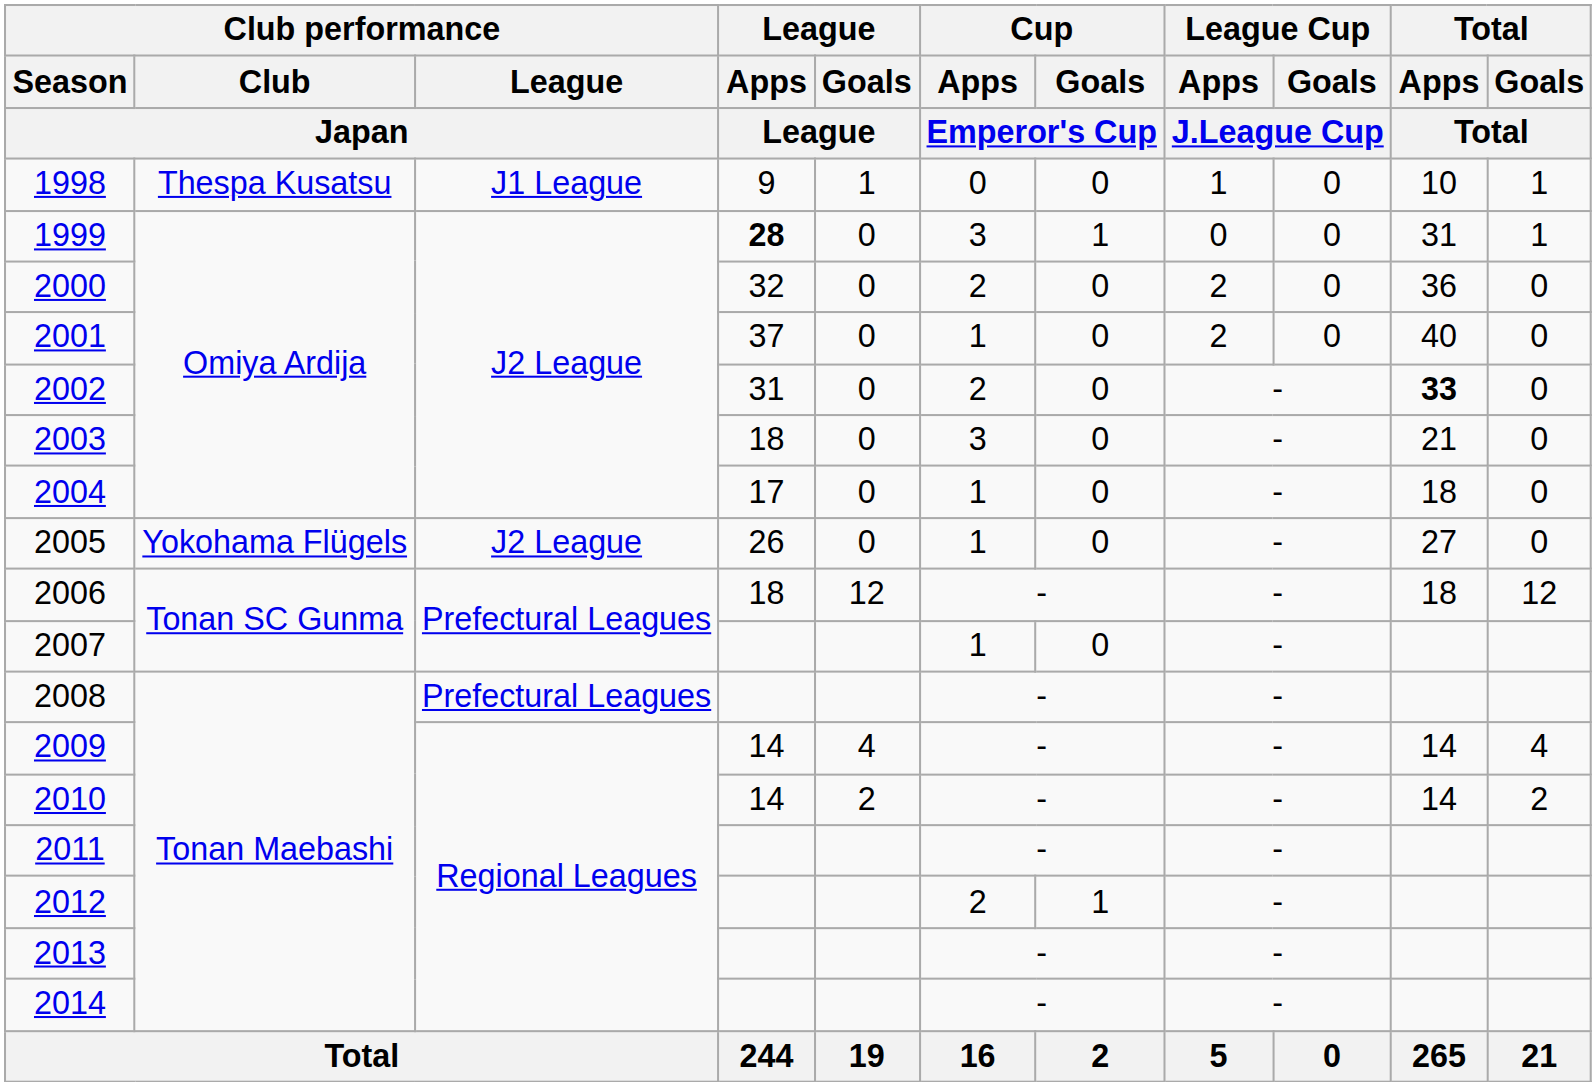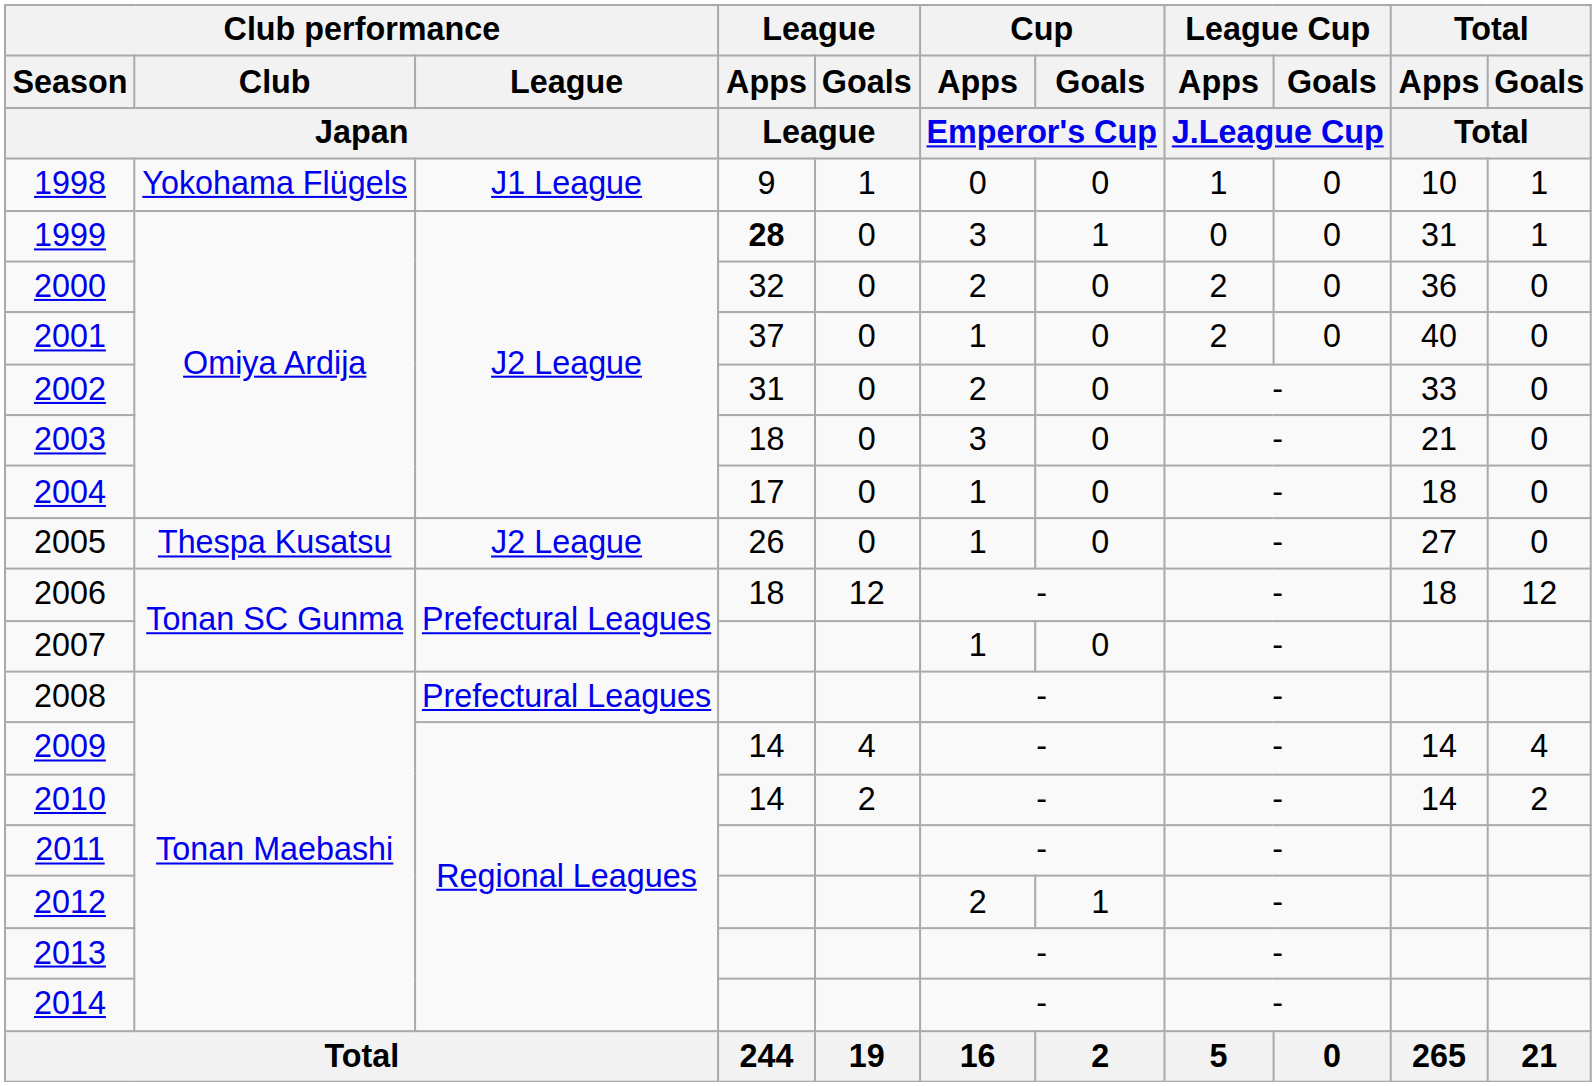 <table class="wikitable" style="text-align:center;">
 <tr>
 <th colspan=3>Club performance</th>
 <th colspan=2>League</th>
 <th colspan=2>Cup</th>
 <th colspan=2>League Cup</th>
 <th colspan=2>Total</th>
 </tr>
 <tr>
 <th>Season</th>
 <th>Club</th>
 <th>League</th>
 <th>Apps</th>
 <th>Goals</th>
 <th>Apps</th>
 <th>Goals</th>
 <th>Apps</th>
 <th>Goals</th>
 <th>Apps</th>
 <th>Goals</th>
 </tr>
 <tr>
 <th colspan=3>Japan</th>
 <th colspan=2>League</th>
 <th colspan=2><a href='#'>Emperor's Cup</a></th>
 <th colspan=2><a href='#'>J.League Cup</a></th>
 <th colspan=2>Total</th>
 </tr>
 <tr>
 <td><a href='#'>1998</a></td>
-<td><a href='#'>Thespa Kusatsu</a></td>
+<td><a href='#'>Yokohama Flügels</a></td>
 <td><a href='#'>J1 League</a></td>
 <td>9</td>
 <td>1</td>
 <td>0</td>
 <td>0</td>
 <td>1</td>
 <td>0</td>
 <td>10</td>
 <td>1</td>
 </tr>
 <tr>
 <td><a href='#'>1999</a></td>
 <td rowspan="6"><a href='#'>Omiya Ardija</a></td>
 <td rowspan="6"><a href='#'>J2 League</a></td>
 <td><strong>28</strong></td>
 <td>0</td>
 <td>3</td>
 <td>1</td>
 <td>0</td>
 <td>0</td>
 <td>31</td>
 <td>1</td>
 </tr>
 <tr>
 <td><a href='#'>2000</a></td>
 <td>32</td>
 <td>0</td>
 <td>2</td>
 <td>0</td>
 <td>2</td>
 <td>0</td>
 <td>36</td>
 <td>0</td>
 </tr>
 <tr>
 <td><a href='#'>2001</a></td>
 <td>37</td>
 <td>0</td>
 <td>1</td>
 <td>0</td>
 <td>2</td>
 <td>0</td>
 <td>40</td>
 <td>0</td>
 </tr>
 <tr>
 <td><a href='#'>2002</a></td>
 <td>31</td>
 <td>0</td>
 <td>2</td>
 <td>0</td>
 <td colspan="2">-</td>
-<td><strong>33</strong></td>
+<td>33</td>
 <td>0</td>
 </tr>
 <tr>
 <td><a href='#'>2003</a></td>
 <td>18</td>
 <td>0</td>
 <td>3</td>
 <td>0</td>
 <td colspan="2">-</td>
 <td>21</td>
 <td>0</td>
 </tr>
 <tr>
 <td><a href='#'>2004</a></td>
 <td>17</td>
 <td>0</td>
 <td>1</td>
 <td>0</td>
 <td colspan="2">-</td>
 <td>18</td>
 <td>0</td>
 </tr>
 <tr>
 <td>2005</td>
-<td><a href='#'>Yokohama Flügels</a></td>
+<td><a href='#'>Thespa Kusatsu</a></td>
 <td><a href='#'>J2 League</a></td>
 <td>26</td>
 <td>0</td>
 <td>1</td>
 <td>0</td>
 <td colspan="2">-</td>
 <td>27</td>
 <td>0</td>
 </tr>
 <tr>
 <td>2006</td>
 <td rowspan="2"><a href='#'>Tonan SC Gunma</a></td>
 <td rowspan="2"><a href='#'>Prefectural Leagues</a></td>
 <td>18</td>
 <td>12</td>
 <td colspan="2">-</td>
 <td colspan="2">-</td>
 <td>18</td>
 <td>12</td>
 </tr>
 <tr>
 <td>2007</td>
 <td></td>
 <td></td>
 <td>1</td>
 <td>0</td>
 <td colspan="2">-</td>
 <td></td>
 <td></td>
 </tr>
 <tr>
 <td>2008</td>
 <td rowspan="7"><a href='#'>Tonan Maebashi</a></td>
 <td><a href='#'>Prefectural Leagues</a></td>
 <td></td>
 <td></td>
 <td colspan="2">-</td>
 <td colspan="2">-</td>
 <td></td>
 <td></td>
 </tr>
 <tr>
 <td><a href='#'>2009</a></td>
 <td rowspan="6"><a href='#'>Regional Leagues</a></td>
 <td>14</td>
 <td>4</td>
 <td colspan="2">-</td>
 <td colspan="2">-</td>
 <td>14</td>
 <td>4</td>
 </tr>
 <tr>
 <td><a href='#'>2010</a></td>
 <td>14</td>
 <td>2</td>
 <td colspan="2">-</td>
 <td colspan="2">-</td>
 <td>14</td>
 <td>2</td>
 </tr>
 <tr>
 <td><a href='#'>2011</a></td>
 <td></td>
 <td></td>
 <td colspan="2">-</td>
 <td colspan="2">-</td>
 <td></td>
 <td></td>
 </tr>
 <tr>
 <td><a href='#'>2012</a></td>
 <td></td>
 <td></td>
 <td>2</td>
 <td>1</td>
 <td colspan="2">-</td>
 <td></td>
 <td></td>
 </tr>
 <tr>
 <td><a href='#'>2013</a></td>
 <td></td>
 <td></td>
 <td colspan="2">-</td>
 <td colspan="2">-</td>
 <td></td>
 <td></td>
 </tr>
 <tr>
 <td><a href='#'>2014</a></td>
 <td></td>
 <td></td>
 <td colspan="2">-</td>
 <td colspan="2">-</td>
 <td></td>
 <td></td>
 </tr>
 <tr>
 <th colspan=3>Total</th>
 <th>244</th>
 <th>19</th>
 <th>16</th>
 <th>2</th>
 <th>5</th>
 <th>0</th>
 <th>265</th>
 <th>21</th>
 </tr>
 </table>
